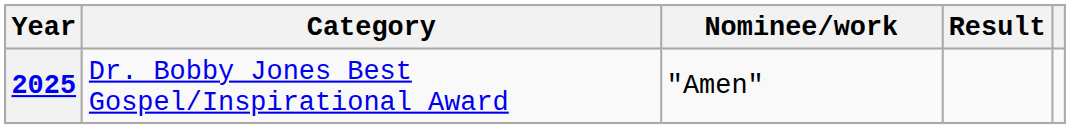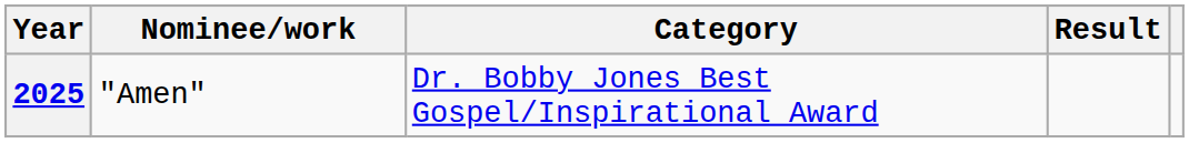 <table class="wikitable plainrowheaders">
 <tr>
 <th>Year</th>
+<th style="width:10em;">Nominee/work</th>
 <th style="width:21em;">Category</th>
-<th style="width:10em;">Nominee/work</th>
 <th>Result</th>
 <th></th>
 </tr>
 <tr>
 <th scope="row"><a href='#'>2025</a></th>
+<td>"Amen"</td>
 <td><a href='#'>Dr. Bobby Jones Best Gospel/Inspirational Award</a></td>
-<td>"Amen"</td>
 <td></td>
 <td></td>
 </tr>
 </table>
